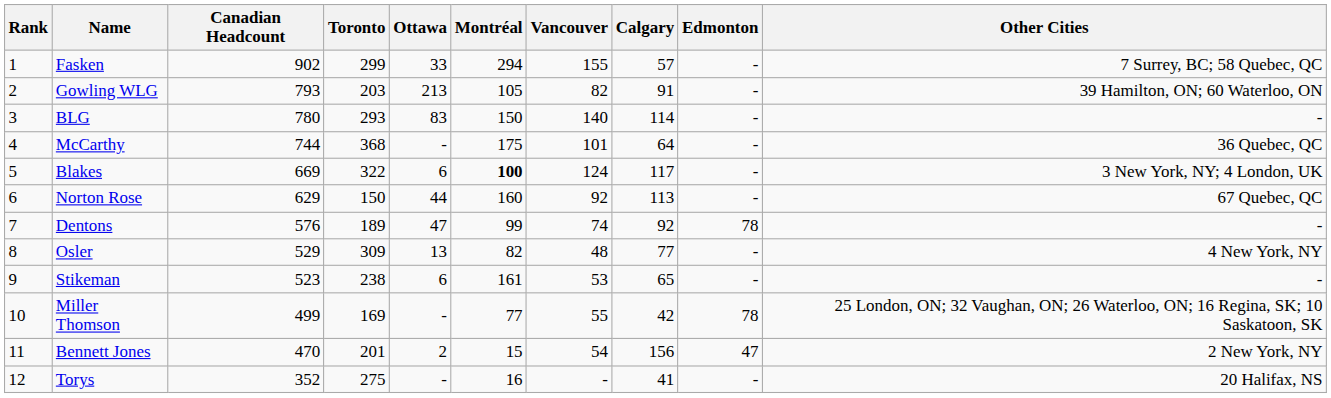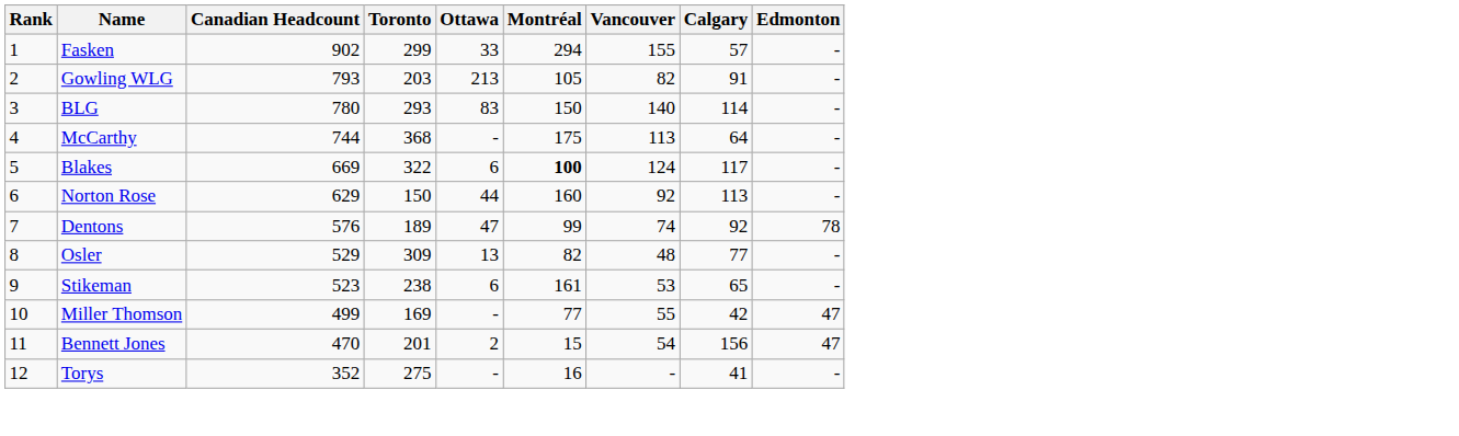 <table class="wikitable sortable">
 <tr>
 <th data-sort-type="number">Rank</th>
 <th>Name</th>
 <th>Canadian Headcount</th>
 <th>Toronto</th>
 <th>Ottawa</th>
 <th>Montréal</th>
 <th>Vancouver</th>
 <th>Calgary</th>
 <th>Edmonton</th>
-<th>Other Cities</th>
 </tr>
 <tr>
 <td>1</td>
 <td><a href='#'>Fasken</a></td>
 <td align="right">902</td>
 <td align="right">299</td>
 <td align="right">33</td>
 <td align="right">294</td>
 <td align="right">155</td>
 <td align="right">57</td>
 <td align="right">-</td>
-<td align="right">7 Surrey, BC; 58 Quebec, QC</td>
 </tr>
 <tr>
 <td>2</td>
 <td><a href='#'>Gowling WLG</a></td>
 <td align="right">793</td>
 <td align="right">203</td>
 <td align="right">213</td>
 <td align="right">105</td>
 <td align="right">82</td>
 <td align="right">91</td>
 <td align="right">-</td>
-<td align="right">39 Hamilton, ON; 60 Waterloo, ON</td>
 </tr>
 <tr>
 <td>3</td>
 <td><a href='#'>BLG</a></td>
 <td align="right">780</td>
 <td align="right">293</td>
 <td align="right">83</td>
 <td align="right">150</td>
 <td align="right">140</td>
 <td align="right">114</td>
 <td align="right">-</td>
-<td align="right">-</td>
 </tr>
 <tr>
 <td>4</td>
 <td><a href='#'>McCarthy</a></td>
 <td align="right">744</td>
 <td align="right">368</td>
 <td align="right">-</td>
 <td align="right">175</td>
-<td align="right">101</td>
+<td align="right">113</td>
 <td align="right">64</td>
 <td align="right">-</td>
-<td align="right">36 Quebec, QC</td>
 </tr>
 <tr>
 <td>5</td>
 <td><a href='#'>Blakes</a></td>
 <td align="right">669</td>
 <td align="right">322</td>
 <td align="right">6</td>
 <td align="right"><strong>100</strong></td>
 <td align="right">124</td>
 <td align="right">117</td>
 <td align="right">-</td>
-<td align="right">3 New York, NY; 4 London, UK</td>
 </tr>
 <tr>
 <td>6</td>
 <td><a href='#'>Norton Rose</a></td>
 <td align="right">629</td>
 <td align="right">150</td>
 <td align="right">44</td>
 <td align="right">160</td>
 <td align="right">92</td>
 <td align="right">113</td>
 <td align="right">-</td>
-<td align="right">67 Quebec, QC</td>
 </tr>
 <tr>
 <td>7</td>
 <td><a href='#'>Dentons</a></td>
 <td align="right">576</td>
 <td align="right">189</td>
 <td align="right">47</td>
 <td align="right">99</td>
 <td align="right">74</td>
 <td align="right">92</td>
 <td align="right">78</td>
-<td align="right">-</td>
 </tr>
 <tr>
 <td>8</td>
 <td><a href='#'>Osler</a></td>
 <td align="right">529</td>
 <td align="right">309</td>
 <td align="right">13</td>
 <td align="right">82</td>
 <td align="right">48</td>
 <td align="right">77</td>
 <td align="right">-</td>
-<td align="right">4 New York, NY</td>
 </tr>
 <tr>
 <td>9</td>
 <td><a href='#'>Stikeman</a></td>
 <td align="right">523</td>
 <td align="right">238</td>
 <td align="right">6</td>
 <td align="right">161</td>
 <td align="right">53</td>
 <td align="right">65</td>
 <td align="right">-</td>
-<td align="right">-</td>
 </tr>
 <tr>
 <td>10</td>
 <td><a href='#'>Miller Thomson</a></td>
 <td align="right">499</td>
 <td align="right">169</td>
 <td align="right">-</td>
 <td align="right">77</td>
 <td align="right">55</td>
 <td align="right">42</td>
-<td align="right">78</td>
-<td align="right">25 London, ON; 32 Vaughan, ON; 26 Waterloo, ON; 16 Regina, SK; 10 Saskatoon, SK</td>
+<td align="right">47</td>
 </tr>
 <tr>
 <td>11</td>
 <td><a href='#'>Bennett Jones</a></td>
 <td align="right">470</td>
 <td align="right">201</td>
 <td align="right">2</td>
 <td align="right">15</td>
 <td align="right">54</td>
 <td align="right">156</td>
 <td align="right">47</td>
-<td align="right">2 New York, NY</td>
 </tr>
 <tr>
 <td>12</td>
 <td><a href='#'>Torys</a></td>
 <td align="right">352</td>
 <td align="right">275</td>
 <td align="right">-</td>
 <td align="right">16</td>
 <td align="right">-</td>
 <td align="right">41</td>
 <td align="right">-</td>
-<td align="right">20 Halifax, NS</td>
 </tr>
 </table>
